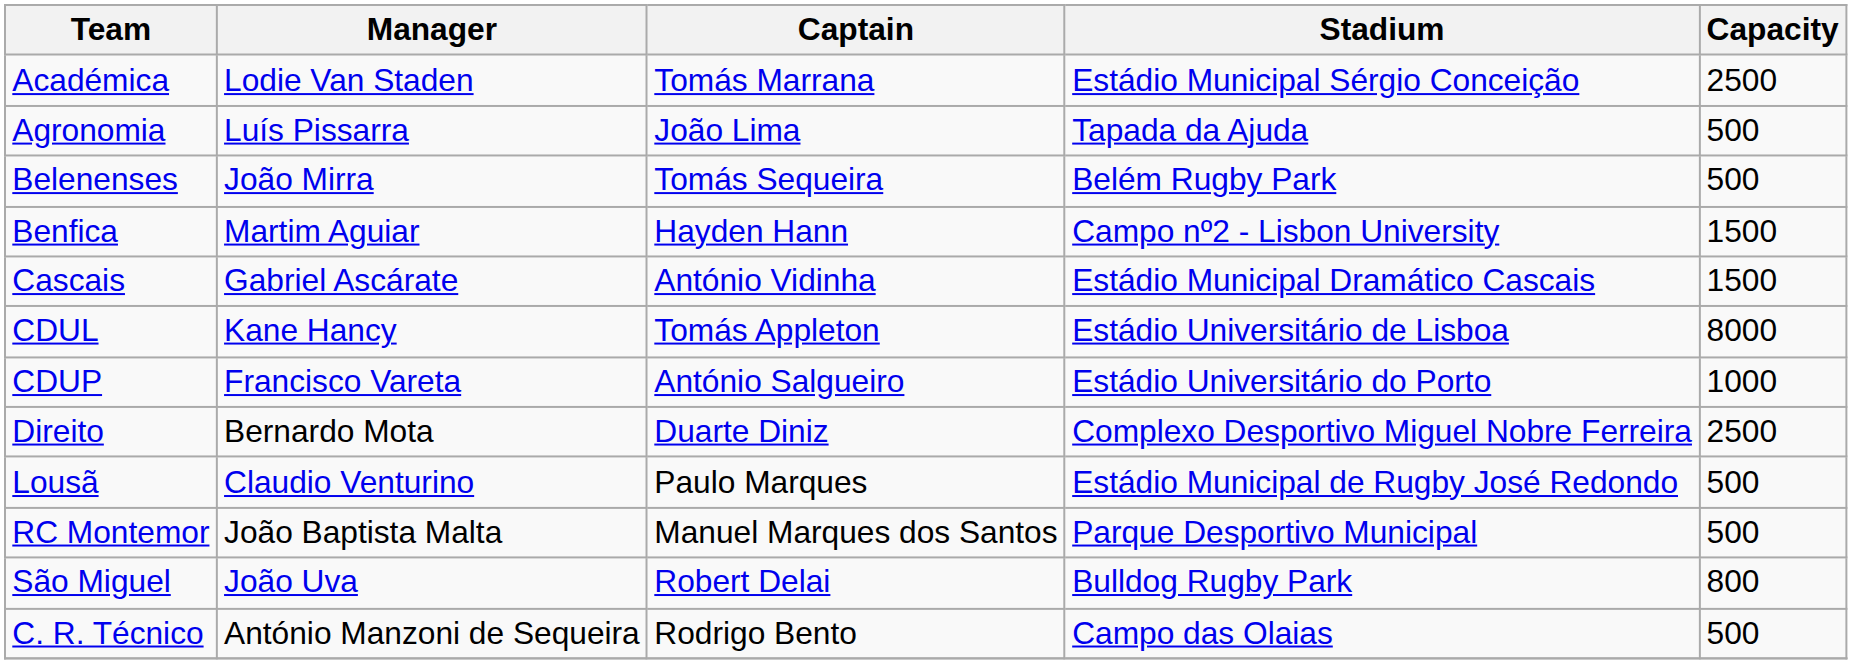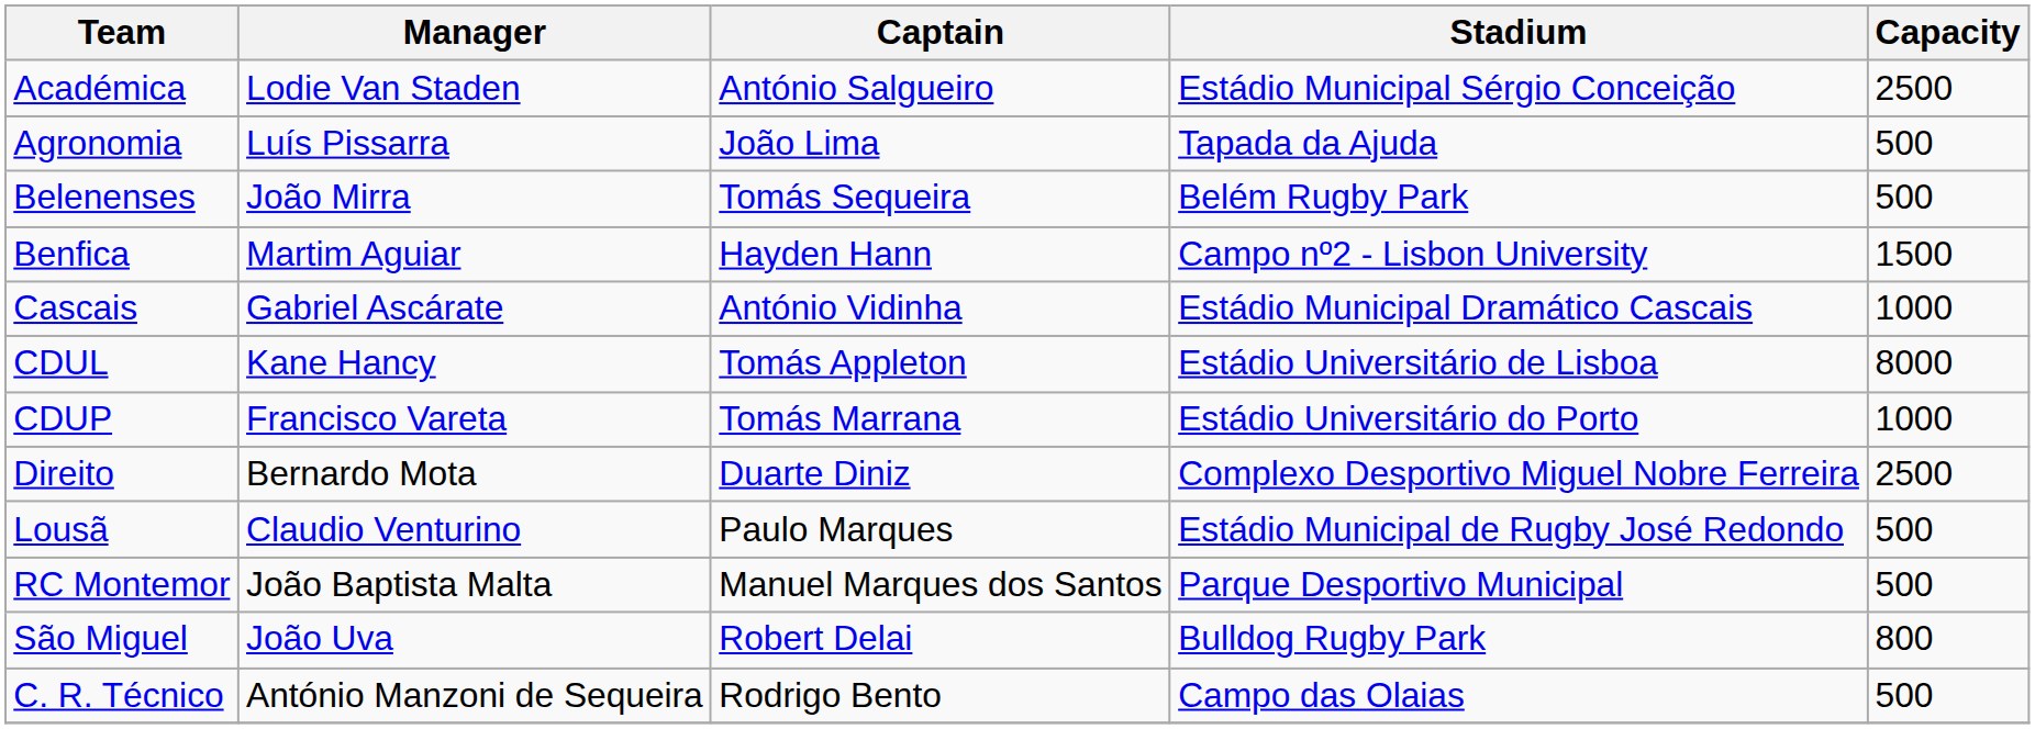 <table class="wikitable sortable">
 <tr>
 <th>Team</th>
 <th>Manager</th>
 <th>Captain</th>
 <th>Stadium</th>
 <th>Capacity</th>
 </tr>
 <tr>
 <td><a href='#'>Académica</a></td>
 <td> <a href='#'>Lodie Van Staden</a></td>
-<td> <a href='#'>Tomás Marrana</a></td>
+<td> <a href='#'>António Salgueiro</a></td>
 <td><a href='#'>Estádio Municipal Sérgio Conceição</a></td>
 <td>2500</td>
 </tr>
 <tr>
 <td><a href='#'>Agronomia</a></td>
 <td> <a href='#'>Luís Pissarra</a></td>
 <td> <a href='#'>João Lima</a></td>
 <td><a href='#'>Tapada da Ajuda</a></td>
 <td>500</td>
 </tr>
 <tr>
 <td><a href='#'>Belenenses</a></td>
 <td> <a href='#'>João Mirra</a></td>
 <td> <a href='#'>Tomás Sequeira</a></td>
 <td><a href='#'>Belém Rugby Park</a></td>
 <td>500</td>
 </tr>
 <tr>
 <td><a href='#'>Benfica</a></td>
 <td> <a href='#'>Martim Aguiar</a></td>
 <td> <a href='#'>Hayden Hann</a></td>
 <td><a href='#'>Campo nº2 - Lisbon University</a></td>
 <td>1500</td>
 </tr>
 <tr>
 <td><a href='#'>Cascais</a></td>
 <td> <a href='#'>Gabriel Ascárate</a></td>
 <td> <a href='#'>António Vidinha</a></td>
 <td><a href='#'>Estádio Municipal Dramático Cascais</a></td>
-<td>1500</td>
+<td>1000</td>
 </tr>
 <tr>
 <td><a href='#'>CDUL</a></td>
 <td> <a href='#'>Kane Hancy</a></td>
 <td> <a href='#'>Tomás Appleton</a></td>
 <td><a href='#'>Estádio Universitário de Lisboa</a></td>
 <td>8000</td>
 </tr>
 <tr>
 <td><a href='#'>CDUP</a></td>
 <td> <a href='#'>Francisco Vareta</a></td>
-<td> <a href='#'>António Salgueiro</a></td>
+<td> <a href='#'>Tomás Marrana</a></td>
 <td><a href='#'>Estádio Universitário do Porto</a></td>
 <td>1000</td>
 </tr>
 <tr>
 <td><a href='#'>Direito</a></td>
 <td> Bernardo Mota</td>
 <td> <a href='#'>Duarte Diniz</a></td>
 <td><a href='#'>Complexo Desportivo Miguel Nobre Ferreira</a></td>
 <td>2500</td>
 </tr>
 <tr>
 <td><a href='#'>Lousã</a></td>
 <td> <a href='#'>Claudio Venturino</a></td>
 <td> Paulo Marques</td>
 <td><a href='#'>Estádio Municipal de Rugby José Redondo</a></td>
 <td>500</td>
 </tr>
 <tr>
 <td><a href='#'>RC Montemor</a></td>
 <td> João Baptista Malta</td>
 <td> Manuel Marques dos Santos</td>
 <td><a href='#'>Parque Desportivo Municipal</a></td>
 <td>500</td>
 </tr>
 <tr>
 <td><a href='#'>São Miguel</a></td>
 <td> <a href='#'>João Uva</a></td>
 <td> <a href='#'>Robert Delai</a></td>
 <td><a href='#'> Bulldog Rugby Park</a></td>
 <td>800</td>
 </tr>
 <tr>
 <td><a href='#'>C. R. Técnico</a></td>
 <td> António Manzoni de Sequeira</td>
 <td> Rodrigo Bento</td>
 <td><a href='#'>Campo das Olaias</a></td>
 <td>500</td>
 </tr>
 <tr>
 </tr>
 </table>
